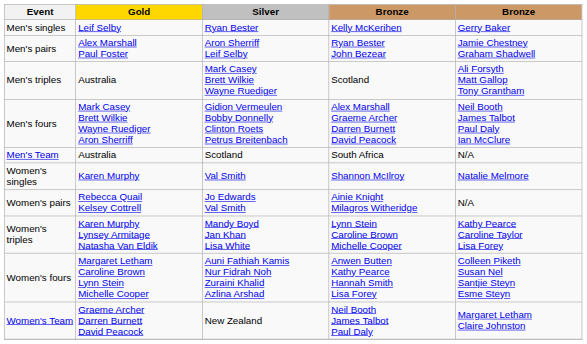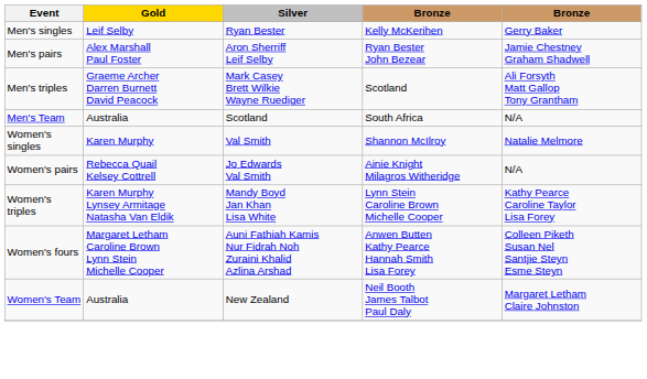 <table class="wikitable" style="font-size: 100%">
 <tr>
 <th width=110>Event</th>
 <th width=200 style="background-color: gold;">Gold</th>
 <th width=200 style="background-color: silver;">Silver</th>
 <th width=200 style="background-color: #cc9966;">Bronze</th>
 <th width=200 style="background-color: #cc9966;">Bronze</th>
 </tr>
 <tr>
 <td>Men's singles<br></td>
 <td> <a href='#'>Leif Selby</a></td>
 <td> <a href='#'>Ryan Bester</a></td>
 <td>  <a href='#'>Kelly McKerihen</a></td>
 <td> <a href='#'>Gerry Baker</a></td>
 </tr>
 <tr>
 <td>Men's pairs<br></td>
 <td>  <a href='#'>Alex Marshall</a>   <br><a href='#'>Paul Foster</a></td>
 <td>  <a href='#'>Aron Sherriff</a>  <br>   <a href='#'>Leif Selby</a></td>
 <td>  <a href='#'>Ryan Bester</a>   <br>     <a href='#'>John Bezear</a></td>
 <td>  <a href='#'>Jamie Chestney</a>   <br><a href='#'>Graham Shadwell</a></td>
 </tr>
 <tr>
 <td>Men's triples<br></td>
-<td> Australia</td>
+<td>  <a href='#'>Graeme Archer</a><br> <a href='#'>Darren Burnett</a> <br> <a href='#'>David Peacock</a></td>
 <td>   <a href='#'>Mark Casey</a> <br>  <a href='#'>Brett Wilkie</a> <br> <a href='#'>Wayne Ruediger</a></td>
 <td> Scotland</td>
 <td>   <a href='#'>Ali Forsyth</a> <br> <a href='#'>Matt Gallop</a> <br> <a href='#'>Tony Grantham</a></td>
-</tr>
-<tr>
-<td>Men's fours<br></td>
-<td>   <a href='#'>Mark Casey</a> <br>  <a href='#'>Brett Wilkie</a> <br> <a href='#'>Wayne Ruediger</a> <br><a href='#'>Aron Sherriff</a></td>
-<td>   <a href='#'>Gidion Vermeulen</a><br> <a href='#'>Bobby Donnelly</a><br> <a href='#'>Clinton Roets</a> <br><a href='#'>Petrus Breitenbach</a></td>
-<td>   <a href='#'>Alex Marshall</a><br><a href='#'>Graeme Archer</a><br> <a href='#'>Darren Burnett</a> <br> <a href='#'>David Peacock</a></td>
-<td>   <a href='#'>Neil Booth</a> <br><a href='#'>James Talbot</a> <br>  <a href='#'>Paul Daly</a> <br><a href='#'>Ian McClure</a></td>
 </tr>
 <tr>
 <td><a href='#'>Men's Team</a></td>
 <td>   Australia</td>
 <td>   Scotland</td>
 <td>   South Africa</td>
 <td>      N/A</td>
 </tr>
 <tr>
 <td>Women's singles<br></td>
 <td>  <a href='#'>Karen Murphy</a></td>
 <td>  <a href='#'>Val Smith</a></td>
 <td> <a href='#'>Shannon McIlroy</a></td>
 <td>  <a href='#'>Natalie Melmore</a></td>
 </tr>
 <tr>
 <td>Women's pairs<br></td>
 <td>    <a href='#'>Rebecca Quail</a> <br> <a href='#'>Kelsey Cottrell</a></td>
 <td>    <a href='#'>Jo Edwards</a> <br>  <a href='#'>Val Smith</a></td>
 <td>    <a href='#'>Ainie Knight</a> <br> <a href='#'>Milagros Witheridge</a></td>
 <td> N/A</td>
 </tr>
 <tr>
 <td>Women's triples<br></td>
 <td>    <a href='#'>Karen Murphy</a><br> <a href='#'>Lynsey Armitage</a> <br>  <a href='#'>Natasha Van Eldik</a></td>
 <td>    <a href='#'>Mandy Boyd</a><br>  <a href='#'>Jan Khan</a> <br> <a href='#'>Lisa White</a></td>
 <td>    <a href='#'>Lynn Stein</a>  <br> <a href='#'>Caroline Brown</a> <br> <a href='#'>Michelle Cooper</a></td>
 <td>    <a href='#'>Kathy Pearce</a><br> <a href='#'>Caroline Taylor</a> <br> <a href='#'>Lisa Forey</a></td>
 </tr>
 <tr>
 <td>Women's fours<br></td>
 <td>    <a href='#'>Margaret Letham</a><br> <a href='#'>Caroline Brown</a> <br><a href='#'>Lynn Stein</a>  <br> <a href='#'>Michelle Cooper</a></td>
 <td>    <a href='#'>Auni Fathiah Kamis</a> <br><a href='#'>Nur Fidrah Noh</a><br> <a href='#'>Zuraini Khalid</a>  <br> <a href='#'>Azlina Arshad</a></td>
 <td>    <a href='#'>Anwen Butten</a> <br><a href='#'>Kathy Pearce</a> <br><a href='#'>Hannah Smith</a> <br>  <a href='#'>Lisa Forey</a></td>
 <td>    <a href='#'>Colleen Piketh</a><br>  <a href='#'>Susan Nel</a><br> <a href='#'>Santjie Steyn</a> <br> <a href='#'>Esme Steyn</a></td>
 </tr>
 <tr>
 <td><a href='#'>Women's Team</a></td>
-<td>  <a href='#'>Graeme Archer</a><br> <a href='#'>Darren Burnett</a> <br> <a href='#'>David Peacock</a></td>
+<td> Australia</td>
 <td> New Zealand</td>
 <td>   <a href='#'>Neil Booth</a> <br><a href='#'>James Talbot</a> <br>  <a href='#'>Paul Daly</a></td>
 <td>    <a href='#'>Margaret Letham</a> <br> <a href='#'>Claire Johnston</a></td>
 </tr>
 <tr>
 </tr>
 </table>
